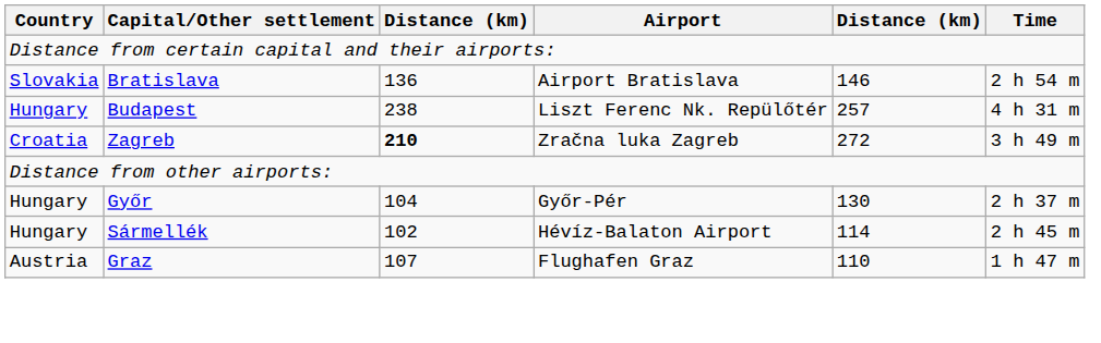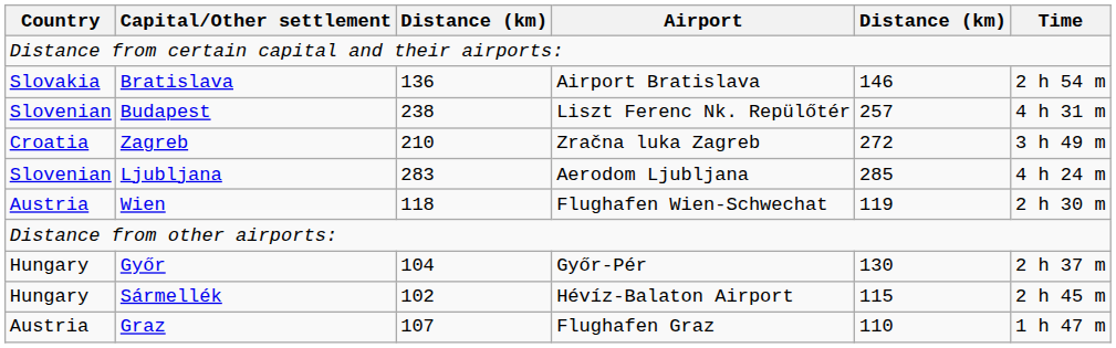 <table class="wikitable">
 <tr>
 <th>Country</th>
 <th>Capital/Other settlement</th>
 <th>Distance (km)</th>
 <th>Airport</th>
 <th>Distance (km)</th>
 <th>Time</th>
 </tr>
 <tr>
 <td colspan="6"><em>Distance from certain capital and their airports:</em></td>
 </tr>
 <tr>
 <td><a href='#'>Slovakia</a></td>
 <td><a href='#'>Bratislava</a></td>
 <td>136</td>
 <td>Airport Bratislava</td>
 <td>146</td>
 <td>2 h 54 m</td>
 </tr>
 <tr>
-<td><a href='#'>Hungary</a></td>
+<td><a href='#'>Slovenian</a></td>
 <td><a href='#'>Budapest</a></td>
 <td>238</td>
 <td>Liszt Ferenc Nk. Repülőtér</td>
 <td>257</td>
 <td>4 h 31 m</td>
 </tr>
 <tr>
 <td><a href='#'>Croatia</a></td>
 <td><a href='#'>Zagreb</a></td>
-<td><strong>210</strong></td>
+<td>210</td>
 <td>Zračna luka Zagreb</td>
 <td>272</td>
 <td>3 h 49 m</td>
+</tr>
+<tr>
+<td><a href='#'>Slovenian</a></td>
+<td><a href='#'>Ljubljana</a></td>
+<td>283</td>
+<td>Aerodom Ljubljana</td>
+<td>285</td>
+<td>4 h 24 m</td>
+</tr>
+<tr>
+<td><a href='#'>Austria</a></td>
+<td><a href='#'>Wien</a></td>
+<td>118</td>
+<td>Flughafen Wien-Schwechat</td>
+<td>119</td>
+<td>2 h 30 m</td>
 </tr>
 <tr>
 <td colspan="6"><em>Distance from other airports:</em></td>
 </tr>
 <tr>
 <td>Hungary</td>
 <td><a href='#'>Győr</a></td>
 <td>104</td>
 <td>Győr-Pér</td>
 <td>130</td>
 <td>2 h 37 m</td>
 </tr>
 <tr>
 <td>Hungary</td>
 <td><a href='#'>Sármellék</a></td>
 <td>102</td>
 <td>Hévíz-Balaton Airport</td>
-<td>114</td>
+<td>115</td>
 <td>2 h 45 m</td>
 </tr>
 <tr>
 <td>Austria</td>
 <td><a href='#'>Graz</a></td>
 <td>107</td>
 <td>Flughafen Graz</td>
 <td>110</td>
 <td>1 h 47 m</td>
 </tr>
 </table>
